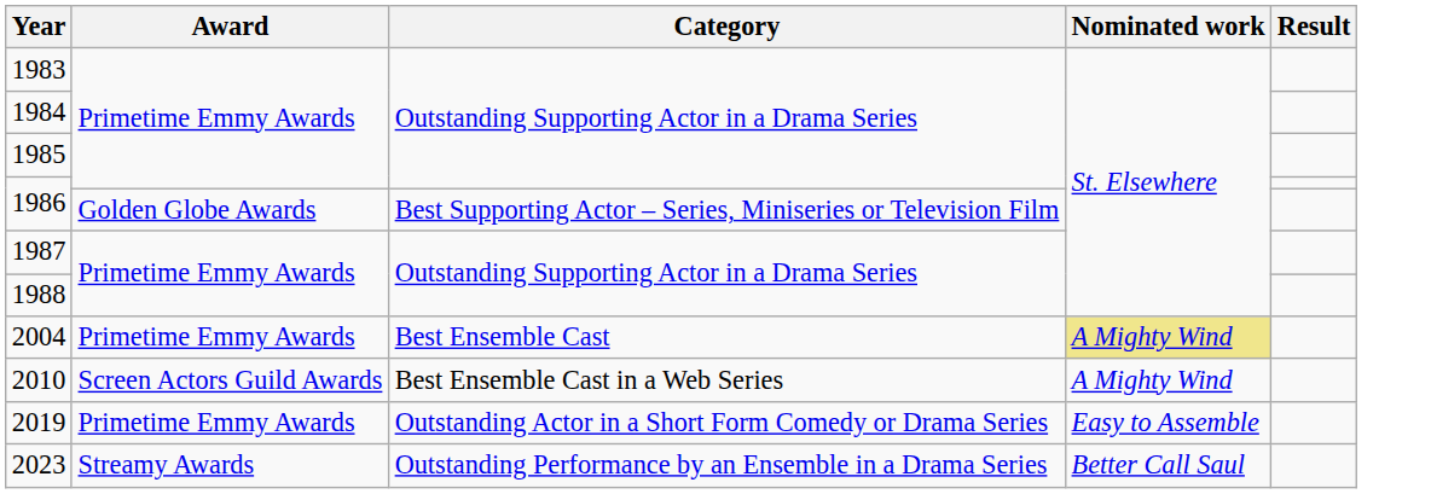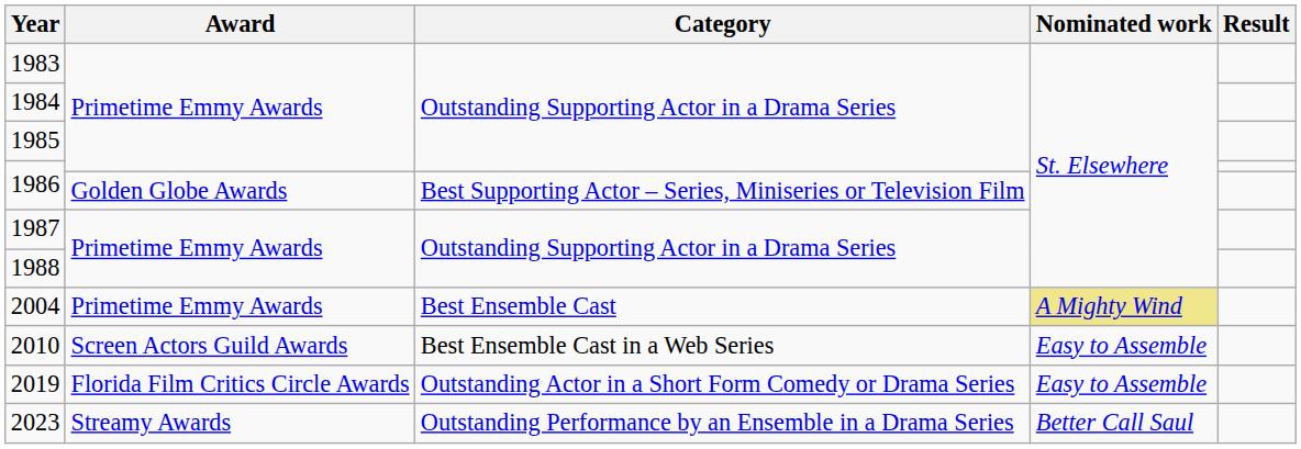 <table class="wikitable sortable">
 <tr>
 <th>Year</th>
 <th>Award</th>
 <th>Category</th>
 <th>Nominated work</th>
 <th>Result</th>
 </tr>
 <tr>
 <td>1983</td>
 <td rowspan="4"><a href='#'>Primetime Emmy Awards</a></td>
 <td rowspan="4"><a href='#'>Outstanding Supporting Actor in a Drama Series</a></td>
 <td rowspan="7"><em><a href='#'>St. Elsewhere</a></em></td>
 <td></td>
 </tr>
 <tr>
 <td>1984</td>
 <td></td>
 </tr>
 <tr>
 <td>1985</td>
 <td></td>
 </tr>
 <tr>
 <td rowspan="2">1986</td>
 <td></td>
 </tr>
 <tr>
 <td><a href='#'>Golden Globe Awards</a></td>
 <td><a href='#'>Best Supporting Actor – Series, Miniseries or Television Film</a></td>
 <td></td>
 </tr>
 <tr>
 <td>1987</td>
 <td rowspan="2"><a href='#'>Primetime Emmy Awards</a></td>
 <td rowspan="2"><a href='#'>Outstanding Supporting Actor in a Drama Series</a></td>
 <td></td>
 </tr>
 <tr>
 <td>1988</td>
 <td></td>
 </tr>
 <tr>
 <td>2004</td>
 <td><a href='#'>Primetime Emmy Awards</a></td>
 <td><a href='#'>Best Ensemble Cast</a></td>
 <td style="background: khaki;"><em><a href='#'>A Mighty Wind</a></em></td>
 <td></td>
 </tr>
 <tr>
 <td>2010</td>
 <td><a href='#'>Screen Actors Guild Awards</a></td>
 <td>Best Ensemble Cast in a Web Series</td>
-<td><em><a href='#'>A Mighty Wind</a></em></td>
+<td><em><a href='#'>Easy to Assemble</a></em></td>
 <td></td>
 </tr>
 <tr>
 <td>2019</td>
-<td><a href='#'>Primetime Emmy Awards</a></td>
+<td><a href='#'>Florida Film Critics Circle Awards</a></td>
 <td><a href='#'>Outstanding Actor in a Short Form Comedy or Drama Series</a></td>
 <td><em><a href='#'>Easy to Assemble</a></em></td>
 <td></td>
 </tr>
 <tr>
 <td>2023</td>
 <td><a href='#'>Streamy Awards</a></td>
 <td><a href='#'>Outstanding Performance by an Ensemble in a Drama Series</a></td>
 <td><em><a href='#'>Better Call Saul</a></em></td>
 <td></td>
 </tr>
 </table>
